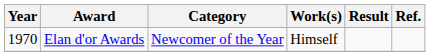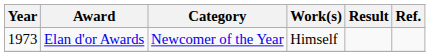 <table class="wikitable">
 <tr>
 <th>Year</th>
 <th>Award</th>
 <th>Category</th>
 <th>Work(s)</th>
 <th>Result</th>
 <th>Ref.</th>
 </tr>
 <tr>
-<td>1970</td>
+<td>1973</td>
 <td><a href='#'>Elan d'or Awards</a></td>
 <td><a href='#'>Newcomer of the Year</a></td>
 <td>Himself</td>
 <td></td>
 <td></td>
 </tr>
 <tr>
 </tr>
 </table>
